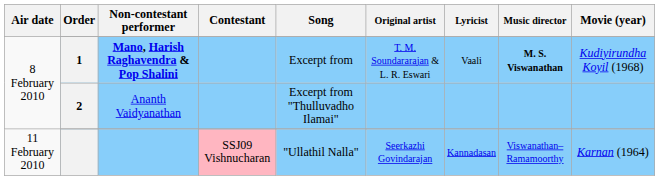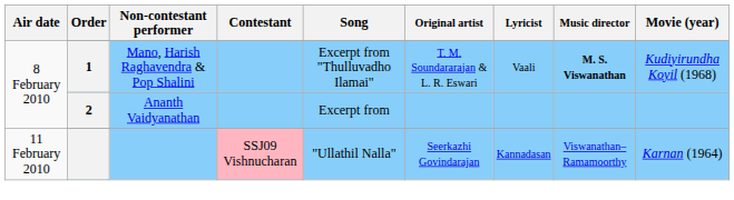 <table class="wikitable sortable" style="text-align: center; width: auto;">
 <tr style="background:lightgrey; text-align:center;">
 <th>Air date</th>
 <th>Order</th>
 <th>Non-contestant performer</th>
 <th>Contestant</th>
 <th>Song</th>
 <th><small>Original artist</small></th>
 <th><small>Lyricist</small></th>
 <th><small>Music director</small></th>
 <th>Movie (year)</th>
 </tr>
 <tr>
 <td rowspan=3>8 February 2010</td>
 </tr>
 <tr style="background:lightskyblue">
 <th scope="row">1</th>
-<td><strong><a href='#'>Mano</a>, <a href='#'>Harish Raghavendra</a> & <a href='#'>Pop Shalini</a></strong></td>
+<td><a href='#'>Mano</a>, <a href='#'>Harish Raghavendra</a> & <a href='#'>Pop Shalini</a></td>
 <td></td>
-<td>Excerpt from</td>
+<td>Excerpt from "Thulluvadho Ilamai"</td>
 <td><small><a href='#'>T. M. Soundararajan</a> & L. R. Eswari</small></td>
 <td><small>Vaali</small></td>
 <td><strong><small>M. S. Viswanathan</small></strong></td>
 <td><em><a href='#'>Kudiyirundha Koyil</a></em> (1968)</td>
 </tr>
 <tr style="background:lightskyblue">
 <th scope="row">2</th>
 <td><a href='#'>Ananth Vaidyanathan</a></td>
 <td></td>
-<td>Excerpt from "Thulluvadho Ilamai"</td>
+<td>Excerpt from</td>
 <td></td>
 <td></td>
 <td></td>
 <td></td>
 </tr>
 <tr>
 <td rowspan=2>11 February 2010</td>
 </tr>
 <tr style="background:lightskyblue">
 <th scope="row"></th>
 <td></td>
 <td style="background:lightpink">SSJ09 Vishnucharan</td>
 <td>"Ullathil Nalla"</td>
 <td><small><a href='#'>Seerkazhi Govindarajan</a></small></td>
 <td><small><a href='#'>Kannadasan</a></small></td>
 <td><small><a href='#'>Viswanathan–Ramamoorthy</a></small></td>
 <td><em><a href='#'>Karnan</a></em> (1964)</td>
 </tr>
 </table>
